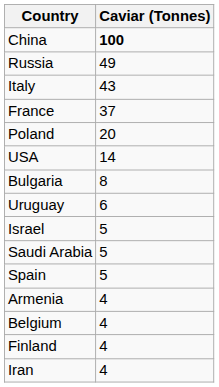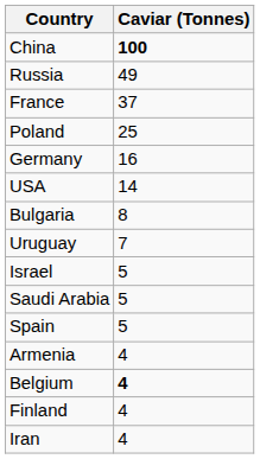 <table class="wikitable sortable floatright">
 <tr>
 <th class="unsortable">Country</th>
 <th>Caviar (Tonnes)</th>
 </tr>
 <tr>
 <td>China</td>
 <td><strong>100</strong></td>
 </tr>
 <tr>
 <td>Russia</td>
 <td>49</td>
 </tr>
 <tr>
-<td>Italy</td>
-<td>43</td>
-</tr>
-<tr>
 <td>France</td>
 <td>37</td>
 </tr>
 <tr>
 <td>Poland</td>
-<td>20</td>
+<td>25</td>
+</tr>
+<tr>
+<td>Germany</td>
+<td>16</td>
 </tr>
 <tr>
 <td>USA</td>
 <td>14</td>
 </tr>
 <tr>
 <td>Bulgaria</td>
 <td>8</td>
 </tr>
 <tr>
 <td>Uruguay</td>
-<td>6</td>
+<td>7</td>
 </tr>
 <tr>
 <td>Israel</td>
 <td>5</td>
 </tr>
 <tr>
 <td>Saudi Arabia</td>
 <td>5</td>
 </tr>
 <tr>
 <td>Spain</td>
 <td>5</td>
 </tr>
 <tr>
 <td>Armenia</td>
 <td>4</td>
 </tr>
 <tr>
 <td>Belgium</td>
-<td>4</td>
+<td><strong>4</strong></td>
 </tr>
 <tr>
 <td>Finland</td>
 <td>4</td>
 </tr>
 <tr>
 <td>Iran</td>
 <td>4</td>
 </tr>
 </table>
